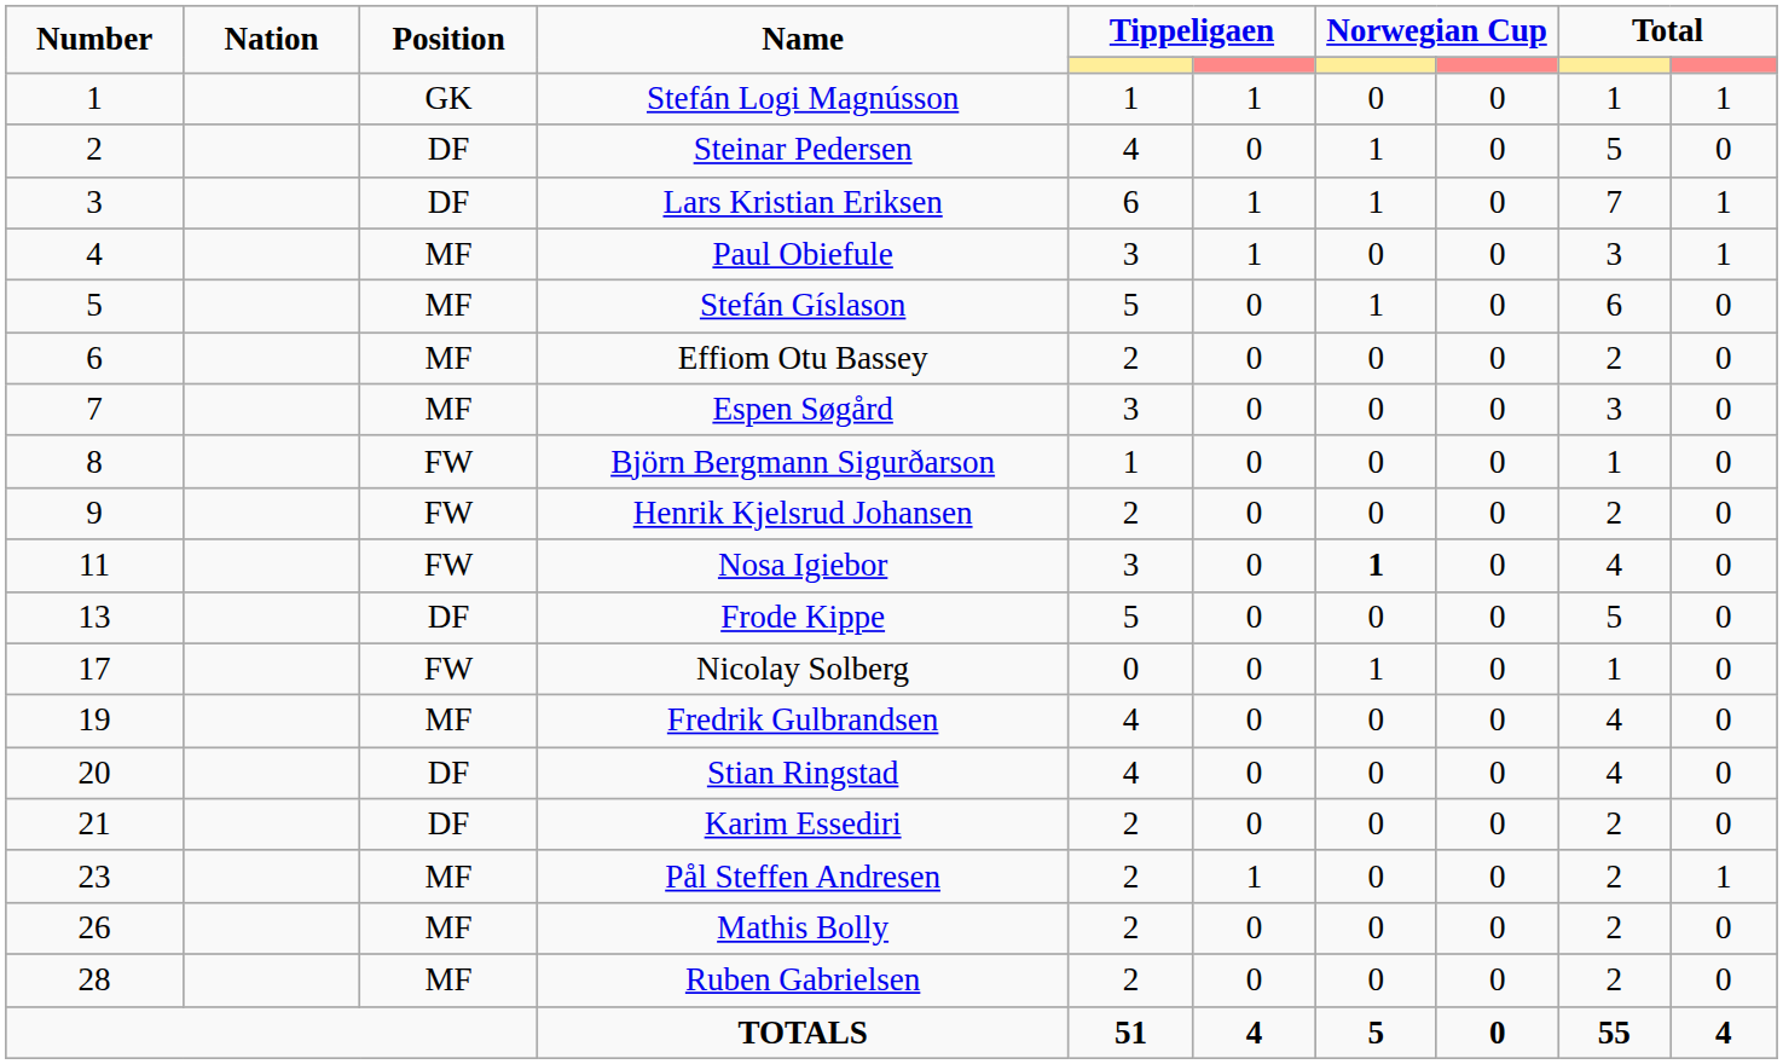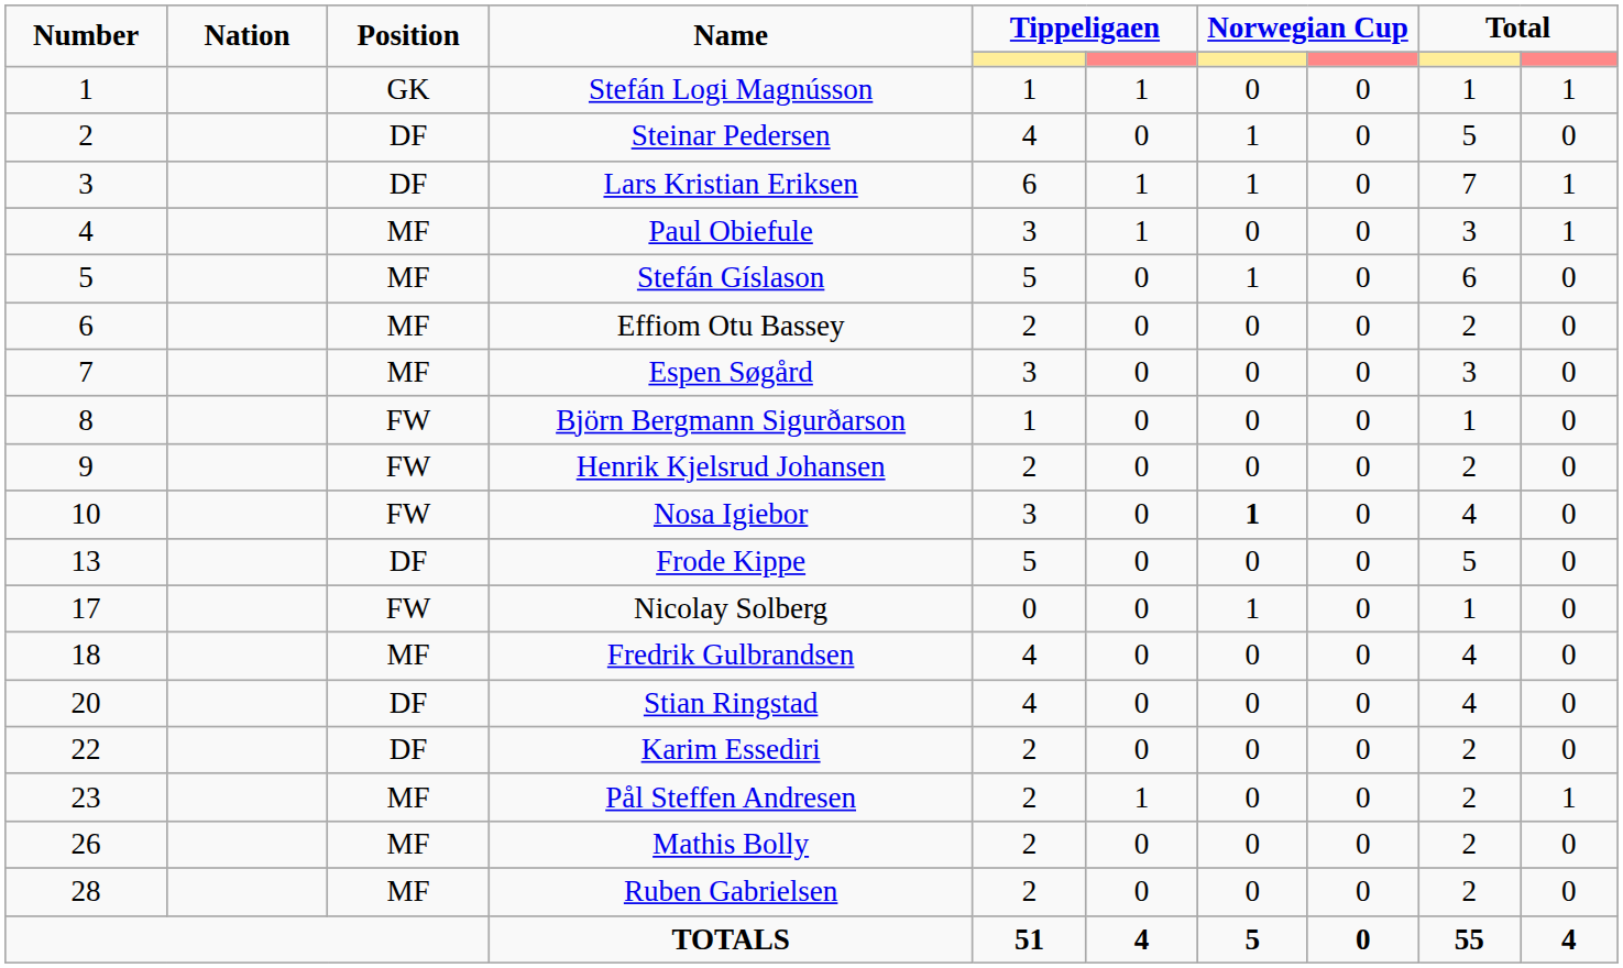 <table class="wikitable" style="font-size: 100%; text-align: center;">
 <tr>
 <td rowspan="2" width="10%" align="center"><strong>Number</strong></td>
 <td rowspan="2" width="10%" align="center"><strong>Nation</strong></td>
 <td rowspan="2" width="10%" align="center"><strong>Position</strong></td>
 <td rowspan="2" width="30%" align="center"><strong>Name</strong></td>
 <td colspan="2" align="center"><strong><a href='#'>Tippeligaen</a></strong></td>
 <td colspan="2" align="center"><strong><a href='#'>Norwegian Cup</a></strong></td>
 <td colspan="2" align="center"><strong>Total</strong></td>
 </tr>
 <tr>
 <th width=60 style="background: #FFEE99"></th>
 <th width=60 style="background: #FF8888"></th>
 <th width=60 style="background: #FFEE99"></th>
 <th width=60 style="background: #FF8888"></th>
 <th width=60 style="background: #FFEE99"></th>
 <th width=60 style="background: #FF8888"></th>
 </tr>
 <tr>
 <td>1</td>
 <td></td>
 <td>GK</td>
 <td><a href='#'>Stefán Logi Magnússon</a></td>
 <td>1</td>
 <td>1</td>
 <td>0</td>
 <td>0</td>
 <td>1</td>
 <td>1</td>
 </tr>
 <tr>
 <td>2</td>
 <td></td>
 <td>DF</td>
 <td><a href='#'>Steinar Pedersen</a></td>
 <td>4</td>
 <td>0</td>
 <td>1</td>
 <td>0</td>
 <td>5</td>
 <td>0</td>
 </tr>
 <tr>
 <td>3</td>
 <td></td>
 <td>DF</td>
 <td><a href='#'>Lars Kristian Eriksen</a></td>
 <td>6</td>
 <td>1</td>
 <td>1</td>
 <td>0</td>
 <td>7</td>
 <td>1</td>
 </tr>
 <tr>
 <td>4</td>
 <td></td>
 <td>MF</td>
 <td><a href='#'>Paul Obiefule</a></td>
 <td>3</td>
 <td>1</td>
 <td>0</td>
 <td>0</td>
 <td>3</td>
 <td>1</td>
 </tr>
 <tr>
 <td>5</td>
 <td></td>
 <td>MF</td>
 <td><a href='#'>Stefán Gíslason</a></td>
 <td>5</td>
 <td>0</td>
 <td>1</td>
 <td>0</td>
 <td>6</td>
 <td>0</td>
 </tr>
 <tr>
 <td>6</td>
 <td></td>
 <td>MF</td>
 <td>Effiom Otu Bassey</td>
 <td>2</td>
 <td>0</td>
 <td>0</td>
 <td>0</td>
 <td>2</td>
 <td>0</td>
 </tr>
 <tr>
 <td>7</td>
 <td></td>
 <td>MF</td>
 <td><a href='#'>Espen Søgård</a></td>
 <td>3</td>
 <td>0</td>
 <td>0</td>
 <td>0</td>
 <td>3</td>
 <td>0</td>
 </tr>
 <tr>
 <td>8</td>
 <td></td>
 <td>FW</td>
 <td><a href='#'>Björn Bergmann Sigurðarson</a></td>
 <td>1</td>
 <td>0</td>
 <td>0</td>
 <td>0</td>
 <td>1</td>
 <td>0</td>
 </tr>
 <tr>
 <td>9</td>
 <td></td>
 <td>FW</td>
 <td><a href='#'>Henrik Kjelsrud Johansen</a></td>
 <td>2</td>
 <td>0</td>
 <td>0</td>
 <td>0</td>
 <td>2</td>
 <td>0</td>
 </tr>
 <tr>
-<td>11</td>
+<td>10</td>
 <td></td>
 <td>FW</td>
 <td><a href='#'>Nosa Igiebor</a></td>
 <td>3</td>
 <td>0</td>
 <td><strong>1</strong></td>
 <td>0</td>
 <td>4</td>
 <td>0</td>
 </tr>
 <tr>
 <td>13</td>
 <td></td>
 <td>DF</td>
 <td><a href='#'>Frode Kippe</a></td>
 <td>5</td>
 <td>0</td>
 <td>0</td>
 <td>0</td>
 <td>5</td>
 <td>0</td>
 </tr>
 <tr>
 <td>17</td>
 <td></td>
 <td>FW</td>
 <td>Nicolay Solberg</td>
 <td>0</td>
 <td>0</td>
 <td>1</td>
 <td>0</td>
 <td>1</td>
 <td>0</td>
 </tr>
 <tr>
-<td>19</td>
+<td>18</td>
 <td></td>
 <td>MF</td>
 <td><a href='#'>Fredrik Gulbrandsen</a></td>
 <td>4</td>
 <td>0</td>
 <td>0</td>
 <td>0</td>
 <td>4</td>
 <td>0</td>
 </tr>
 <tr>
 <td>20</td>
 <td></td>
 <td>DF</td>
 <td><a href='#'>Stian Ringstad</a></td>
 <td>4</td>
 <td>0</td>
 <td>0</td>
 <td>0</td>
 <td>4</td>
 <td>0</td>
 </tr>
 <tr>
-<td>21</td>
+<td>22</td>
 <td></td>
 <td>DF</td>
 <td><a href='#'>Karim Essediri</a></td>
 <td>2</td>
 <td>0</td>
 <td>0</td>
 <td>0</td>
 <td>2</td>
 <td>0</td>
 </tr>
 <tr>
 <td>23</td>
 <td></td>
 <td>MF</td>
 <td><a href='#'>Pål Steffen Andresen</a></td>
 <td>2</td>
 <td>1</td>
 <td>0</td>
 <td>0</td>
 <td>2</td>
 <td>1</td>
 </tr>
 <tr>
 <td>26</td>
 <td></td>
 <td>MF</td>
 <td><a href='#'>Mathis Bolly</a></td>
 <td>2</td>
 <td>0</td>
 <td>0</td>
 <td>0</td>
 <td>2</td>
 <td>0</td>
 </tr>
 <tr>
 <td>28</td>
 <td></td>
 <td>MF</td>
 <td><a href='#'>Ruben Gabrielsen</a></td>
 <td>2</td>
 <td>0</td>
 <td>0</td>
 <td>0</td>
 <td>2</td>
 <td>0</td>
 </tr>
 <tr>
 <td colspan="3"></td>
 <td><strong>TOTALS</strong></td>
 <td><strong>51</strong></td>
 <td><strong>4</strong></td>
 <td><strong>5</strong></td>
 <td><strong>0</strong></td>
 <td><strong>55</strong></td>
 <td><strong>4</strong></td>
 </tr>
 </table>
